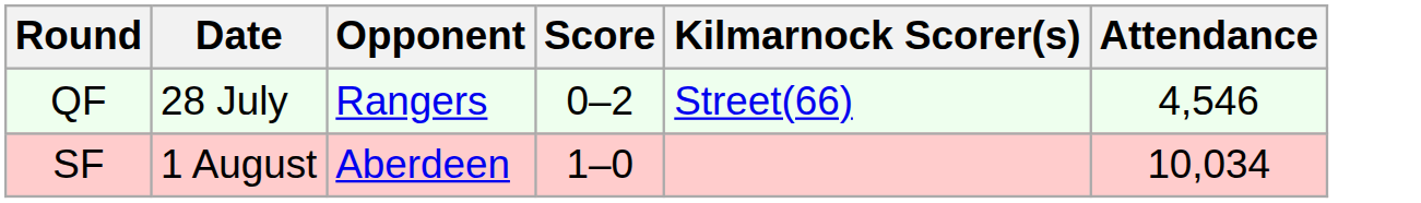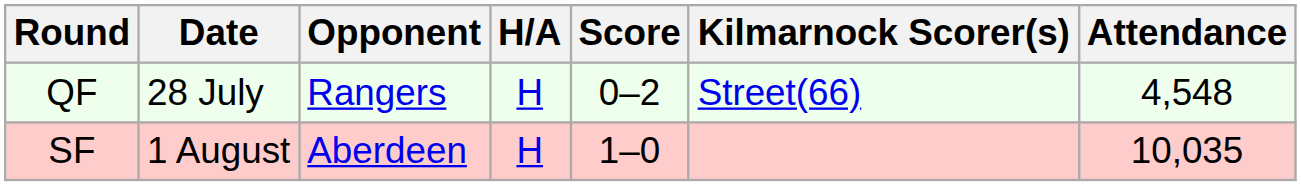 <table class="wikitable" style="text-align:center">
 <tr>
 <th>Round</th>
 <th>Date</th>
 <th>Opponent</th>
+<th>H/A</th>
 <th>Score</th>
 <th>Kilmarnock Scorer(s)</th>
 <th>Attendance</th>
 </tr>
 <tr bgcolor=#EEFFEE>
 <td>QF</td>
 <td align=left>28 July</td>
 <td align=left><a href='#'>Rangers</a></td>
+<td><a href='#'>H</a></td>
 <td>0–2</td>
 <td align=left><a href='#'>Street(66)</a></td>
-<td>4,546</td>
+<td>4,548</td>
 </tr>
 <tr bgcolor=#FFCCCC>
 <td>SF</td>
 <td align=left>1 August</td>
 <td align=left><a href='#'>Aberdeen</a></td>
+<td><a href='#'>H</a></td>
 <td>1–0</td>
 <td align=left></td>
-<td>10,034</td>
+<td>10,035</td>
 </tr>
 </table>
